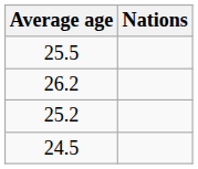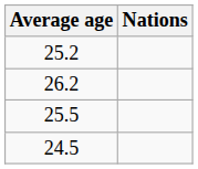 <table class="wikitable">
 <tr>
 <th>Average age</th>
 <th>Nations</th>
 </tr>
 <tr>
-<td align="center">25.5</td>
+<td align="center">25.2</td>
 <td></td>
 </tr>
 <tr>
 <td align="center">26.2</td>
 <td></td>
 </tr>
 <tr>
-<td align="center">25.2</td>
+<td align="center">25.5</td>
 <td></td>
 </tr>
 <tr>
 <td align="center">24.5</td>
 <td></td>
 </tr>
 </table>
